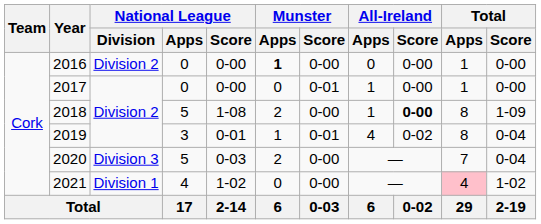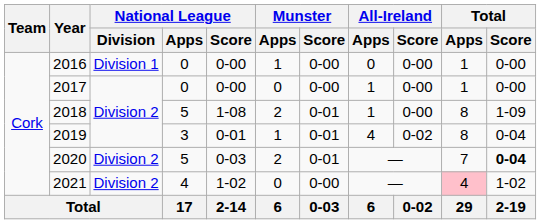 <table class="wikitable" style="text-align:center">
 <tr>
 <th rowspan="2">Team</th>
 <th rowspan="2">Year</th>
 <th colspan="3"><a href='#'>National League</a></th>
 <th colspan="2"><a href='#'>Munster</a></th>
 <th colspan="2"><a href='#'>All-Ireland</a></th>
 <th colspan="2">Total</th>
 </tr>
 <tr>
 <th>Division</th>
 <th>Apps</th>
 <th>Score</th>
 <th>Apps</th>
 <th>Score</th>
 <th>Apps</th>
 <th>Score</th>
 <th>Apps</th>
 <th>Score</th>
 </tr>
 <tr>
 <td rowspan="6"><a href='#'>Cork</a></td>
 <td>2016</td>
-<td rowspan="1"><a href='#'>Division 2</a></td>
+<td rowspan="1"><a href='#'>Division 1</a></td>
 <td>0</td>
 <td>0-00</td>
-<td><strong>1</strong></td>
+<td>1</td>
 <td>0-00</td>
 <td>0</td>
 <td>0-00</td>
 <td>1</td>
 <td>0-00</td>
 </tr>
 <tr>
 <td>2017</td>
 <td rowspan="3"><a href='#'>Division 2</a></td>
 <td>0</td>
 <td>0-00</td>
 <td>0</td>
-<td>0-01</td>
+<td>0-00</td>
 <td>1</td>
 <td>0-00</td>
 <td>1</td>
 <td>0-00</td>
 </tr>
 <tr>
 <td>2018</td>
 <td>5</td>
 <td>1-08</td>
 <td>2</td>
+<td>0-01</td>
+<td>1</td>
 <td>0-00</td>
-<td>1</td>
-<td><strong>0-00</strong></td>
 <td>8</td>
 <td>1-09</td>
 </tr>
 <tr>
 <td>2019</td>
 <td>3</td>
 <td>0-01</td>
 <td>1</td>
 <td>0-01</td>
 <td>4</td>
 <td>0-02</td>
 <td>8</td>
 <td>0-04</td>
 </tr>
 <tr>
 <td>2020</td>
-<td rowspan="1"><a href='#'>Division 3</a></td>
+<td rowspan="1"><a href='#'>Division 2</a></td>
 <td>5</td>
 <td>0-03</td>
 <td>2</td>
-<td>0-00</td>
+<td>0-01</td>
 <td colspan=2>—</td>
 <td>7</td>
-<td>0-04</td>
+<td><strong>0-04</strong></td>
 </tr>
 <tr>
 <td>2021</td>
-<td rowspan="1"><a href='#'>Division 1</a></td>
+<td rowspan="1"><a href='#'>Division 2</a></td>
 <td>4</td>
 <td>1-02</td>
 <td>0</td>
 <td>0-00</td>
 <td colspan=2>—</td>
 <td style="background: pink;">4</td>
 <td>1-02</td>
 </tr>
 <tr>
 <th colspan="3">Total</th>
 <th>17</th>
 <th>2-14</th>
 <th>6</th>
 <th>0-03</th>
 <th>6</th>
 <th>0-02</th>
 <th>29</th>
 <th>2-19</th>
 </tr>
 </table>
